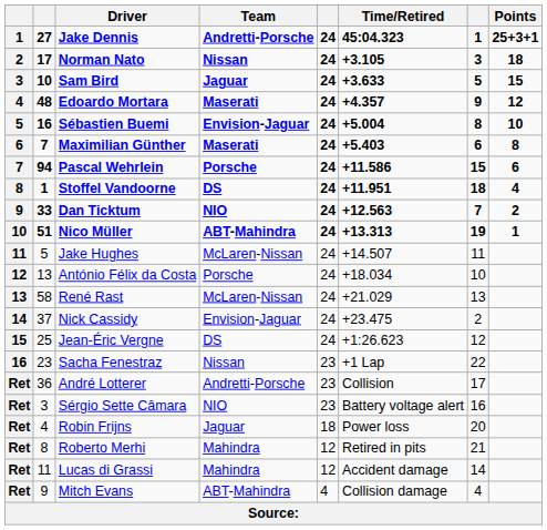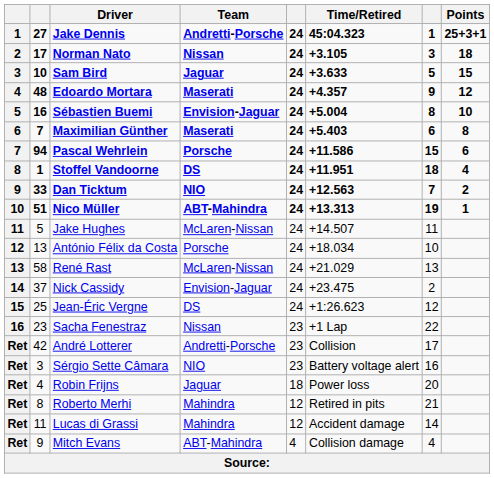 <table class="wikitable sortable" style="font-size: 85%">
 <tr>
 <th scope="col"></th>
 <th scope="col"></th>
 <th scope="col">Driver</th>
 <th scope="col">Team</th>
 <th scope="col"></th>
 <th scope="col" class="unsortable">Time/Retired</th>
 <th scope="col"></th>
 <th scope="col">Points</th>
 </tr>
 <tr>
 <th scope="row">1</th>
 <td align="center"><strong>27</strong></td>
 <td data-sort-value=""><strong> <a href='#'>Jake Dennis</a></strong></td>
 <td><strong><a href='#'>Andretti</a>-<a href='#'>Porsche</a></strong></td>
 <td><strong>24</strong></td>
 <td><strong>45:04.323</strong></td>
 <td align="center"><strong>1</strong></td>
 <td align="center"><strong>25+3+1</strong></td>
 </tr>
 <tr>
 <th scope="row">2</th>
 <td align="center"><strong>17</strong></td>
 <td data-sort-value=""><strong> <a href='#'>Norman Nato</a></strong></td>
 <td><strong><a href='#'>Nissan</a></strong></td>
 <td><strong>24</strong></td>
 <td><strong>+3.105</strong></td>
 <td align="center"><strong>3</strong></td>
 <td align="center"><strong>18</strong></td>
 </tr>
 <tr>
 <th scope="row">3</th>
 <td align="center"><strong>10</strong></td>
 <td data-sort-value=""><strong> <a href='#'>Sam Bird</a></strong></td>
 <td><strong><a href='#'>Jaguar</a></strong></td>
 <td><strong>24</strong></td>
 <td><strong>+3.633</strong></td>
 <td align="center"><strong>5</strong></td>
 <td align="center"><strong>15</strong></td>
 </tr>
 <tr>
 <th scope="row">4</th>
 <td align="center"><strong>48</strong></td>
 <td data-sort-value=""><strong> <a href='#'>Edoardo Mortara</a></strong></td>
 <td><strong><a href='#'>Maserati</a></strong></td>
 <td><strong>24</strong></td>
 <td><strong>+4.357</strong></td>
 <td align="center"><strong>9</strong></td>
 <td align="center"><strong>12</strong></td>
 </tr>
 <tr>
 <th scope="row">5</th>
 <td align="center"><strong>16</strong></td>
 <td data-sort-value=""><strong> <a href='#'>Sébastien Buemi</a></strong></td>
 <td><strong><a href='#'>Envision</a>-<a href='#'>Jaguar</a></strong></td>
 <td><strong>24</strong></td>
 <td><strong>+5.004</strong></td>
 <td align="center"><strong>8</strong></td>
 <td align="center"><strong>10</strong></td>
 </tr>
 <tr>
 <th scope="row">6</th>
 <td align="center"><strong>7</strong></td>
 <td data-sort-value=""><strong> <a href='#'>Maximilian Günther</a></strong></td>
 <td><strong><a href='#'>Maserati</a></strong></td>
 <td><strong>24</strong></td>
 <td><strong>+5.403</strong></td>
 <td align="center"><strong>6</strong></td>
 <td align="center"><strong>8</strong></td>
 </tr>
 <tr>
 <th scope="row">7</th>
 <td align="center"><strong>94</strong></td>
 <td data-sort-value=""><strong> <a href='#'>Pascal Wehrlein</a></strong></td>
 <td><strong><a href='#'>Porsche</a></strong></td>
 <td><strong>24</strong></td>
 <td><strong>+11.586</strong></td>
 <td align="center"><strong>15</strong></td>
 <td align="center"><strong>6</strong></td>
 </tr>
 <tr>
 <th scope="row">8</th>
 <td align="center"><strong>1</strong></td>
 <td data-sort-value=""><strong> <a href='#'>Stoffel Vandoorne</a></strong></td>
 <td><strong><a href='#'>DS</a></strong></td>
 <td><strong>24</strong></td>
 <td><strong>+11.951</strong></td>
 <td align="center"><strong>18</strong></td>
 <td align="center"><strong>4</strong></td>
 </tr>
 <tr>
 <th scope="row">9</th>
 <td align="center"><strong>33</strong></td>
 <td data-sort-value=""><strong> <a href='#'>Dan Ticktum</a></strong></td>
 <td><strong><a href='#'>NIO</a></strong></td>
 <td><strong>24</strong></td>
 <td><strong>+12.563</strong></td>
 <td align="center"><strong>7</strong></td>
 <td align="center"><strong>2</strong></td>
 </tr>
 <tr>
 <th scope="row">10</th>
 <td align="center"><strong>51</strong></td>
 <td data-sort-value=""><strong> <a href='#'>Nico Müller</a></strong></td>
 <td><strong><a href='#'>ABT</a>-<a href='#'>Mahindra</a></strong></td>
 <td><strong>24</strong></td>
 <td><strong>+13.313</strong></td>
 <td align="center"><strong>19</strong></td>
 <td align="center"><strong>1</strong></td>
 </tr>
 <tr>
 <th scope="row">11</th>
 <td align="center">5</td>
 <td data-sort-value=""> <a href='#'>Jake Hughes</a></td>
 <td><a href='#'>McLaren</a>-<a href='#'>Nissan</a></td>
 <td>24</td>
 <td>+14.507</td>
 <td align="center">11</td>
 <td align="center"></td>
 </tr>
 <tr>
 <th scope="row">12</th>
 <td align="center">13</td>
 <td data-sort-value=""> <a href='#'>António Félix da Costa</a></td>
 <td><a href='#'>Porsche</a></td>
 <td>24</td>
 <td>+18.034</td>
 <td align="center">10</td>
 <td align="center"></td>
 </tr>
 <tr>
 <th scope="row">13</th>
 <td align="center">58</td>
 <td data-sort-value=""> <a href='#'>René Rast</a></td>
 <td><a href='#'>McLaren</a>-<a href='#'>Nissan</a></td>
 <td>24</td>
 <td>+21.029</td>
 <td align="center">13</td>
 <td align="center"></td>
 </tr>
 <tr>
 <th scope="row">14</th>
 <td align="center">37</td>
 <td data-sort-value=""> <a href='#'>Nick Cassidy</a></td>
 <td><a href='#'>Envision</a>-<a href='#'>Jaguar</a></td>
 <td>24</td>
 <td>+23.475</td>
 <td align="center">2</td>
 <td align="center"></td>
 </tr>
 <tr>
 <th scope="row">15</th>
 <td align="center">25</td>
 <td data-sort-value=""> <a href='#'>Jean-Éric Vergne</a></td>
 <td><a href='#'>DS</a></td>
 <td>24</td>
 <td>+1:26.623</td>
 <td align="center">12</td>
 <td align="center"></td>
 </tr>
 <tr>
 <th scope="row">16</th>
 <td align="center">23</td>
 <td data-sort-value=""> <a href='#'>Sacha Fenestraz</a></td>
 <td><a href='#'>Nissan</a></td>
 <td>23</td>
 <td>+1 Lap</td>
 <td align="center">22</td>
 <td align="center"></td>
 </tr>
 <tr>
 <th scope="row">Ret</th>
-<td align="center">36</td>
+<td align="center">42</td>
 <td data-sort-value=""> <a href='#'>André Lotterer</a></td>
 <td><a href='#'>Andretti</a>-<a href='#'>Porsche</a></td>
 <td>23</td>
 <td>Collision</td>
 <td align="center">17</td>
 <td align="center"></td>
 </tr>
 <tr>
 <th scope="row">Ret</th>
 <td align="center">3</td>
 <td data-sort-value=""> <a href='#'>Sérgio Sette Câmara</a></td>
 <td><a href='#'>NIO</a></td>
 <td>23</td>
 <td>Battery voltage alert</td>
 <td align="center">16</td>
 <td align="center"></td>
 </tr>
 <tr>
 <th scope="row">Ret</th>
 <td align="center">4</td>
 <td data-sort-value=""> <a href='#'>Robin Frijns</a></td>
 <td><a href='#'>Jaguar</a></td>
 <td>18</td>
 <td>Power loss</td>
 <td align="center">20</td>
 <td align="center"></td>
 </tr>
 <tr>
 <th scope="row">Ret</th>
 <td align="center">8</td>
 <td data-sort-value=""> <a href='#'>Roberto Merhi</a></td>
 <td><a href='#'>Mahindra</a></td>
 <td>12</td>
 <td>Retired in pits</td>
 <td align="center">21</td>
 <td align="center"></td>
 </tr>
 <tr>
 <th scope="row">Ret</th>
 <td align="center">11</td>
 <td data-sort-value=""> <a href='#'>Lucas di Grassi</a></td>
 <td><a href='#'>Mahindra</a></td>
 <td>12</td>
 <td>Accident damage</td>
 <td align="center">14</td>
 <td align="center"></td>
 </tr>
 <tr>
 <th scope="row">Ret</th>
 <td align="center">9</td>
 <td data-sort-value=""> <a href='#'>Mitch Evans</a></td>
 <td><a href='#'>ABT</a>-<a href='#'>Mahindra</a></td>
 <td>4</td>
 <td>Collision damage</td>
 <td align="center">4</td>
 <td align="center"></td>
 </tr>
 <tr>
 <th colspan="8">Source:</th>
 </tr>
 </table>
